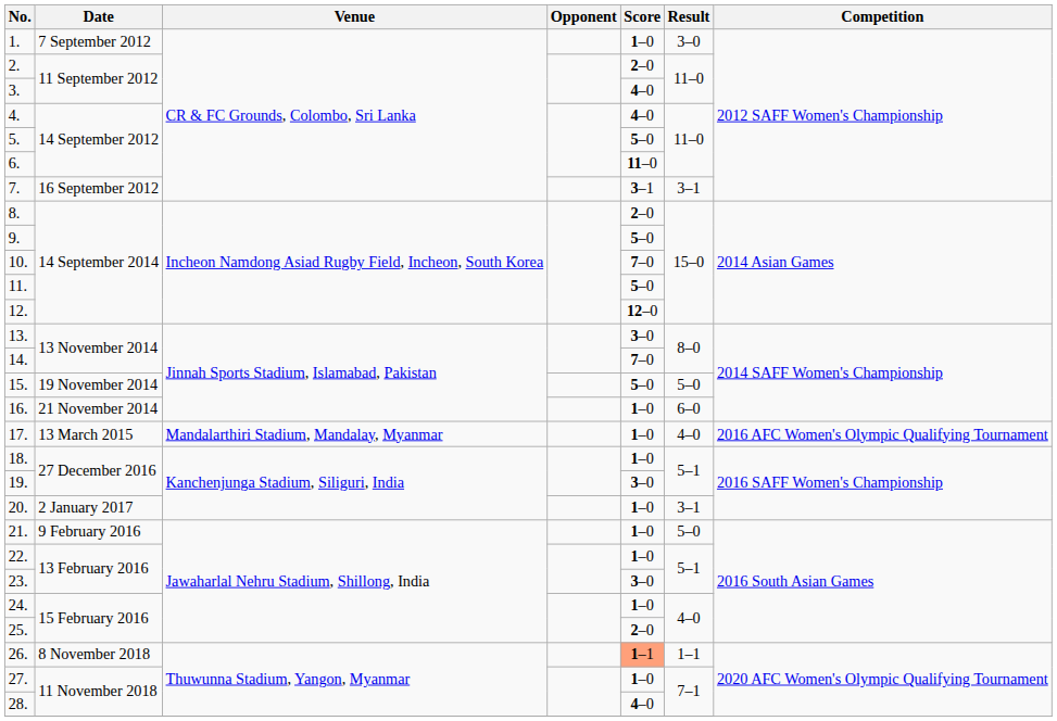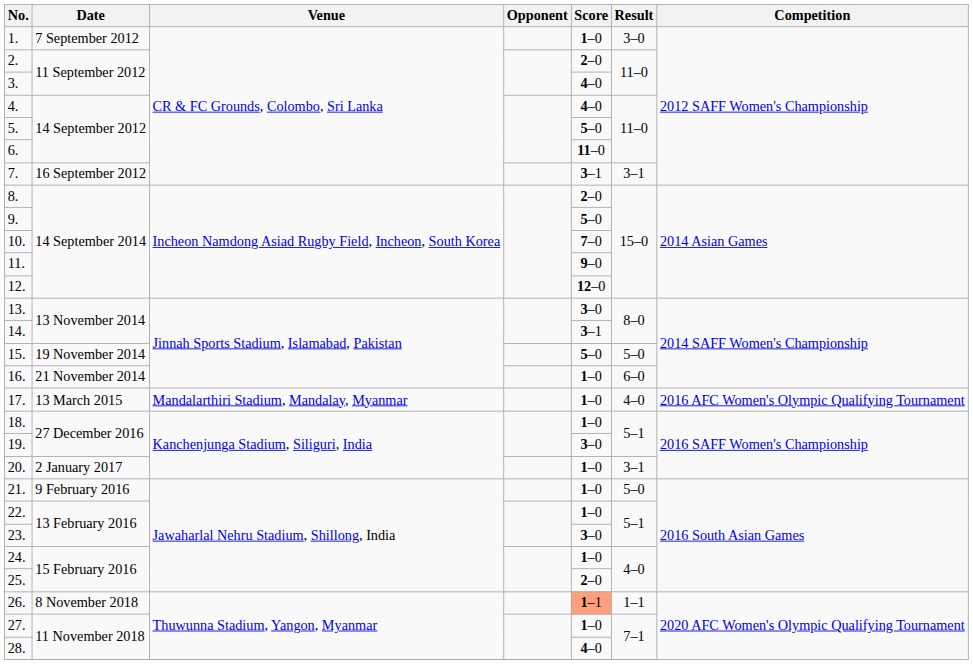 <table class="wikitable">
 <tr>
 <th>No.</th>
 <th>Date</th>
 <th>Venue</th>
 <th>Opponent</th>
 <th>Score</th>
 <th>Result</th>
 <th>Competition</th>
 </tr>
 <tr>
 <td>1.</td>
 <td>7 September 2012</td>
 <td rowspan=7><a href='#'>CR & FC Grounds</a>, <a href='#'>Colombo</a>, <a href='#'>Sri Lanka</a></td>
 <td></td>
 <td align=center><strong>1</strong>–0</td>
 <td align=center>3–0</td>
 <td rowspan=7><a href='#'>2012 SAFF Women's Championship</a></td>
 </tr>
 <tr>
 <td>2.</td>
 <td rowspan=2>11 September 2012</td>
 <td rowspan=2></td>
 <td align=center><strong>2</strong>–0</td>
 <td rowspan=2 align=center>11–0</td>
 </tr>
 <tr>
 <td>3.</td>
 <td align=center><strong>4</strong>–0</td>
 </tr>
 <tr>
 <td>4.</td>
 <td rowspan=3>14 September 2012</td>
 <td rowspan=3></td>
 <td align=center><strong>4</strong>–0</td>
 <td rowspan=3 align=center>11–0</td>
 </tr>
 <tr>
 <td>5.</td>
 <td align=center><strong>5</strong>–0</td>
 </tr>
 <tr>
 <td>6.</td>
 <td align=center><strong>11</strong>–0</td>
 </tr>
 <tr>
 <td>7.</td>
 <td>16 September 2012</td>
 <td></td>
 <td align=center><strong>3</strong>–1</td>
 <td align=center>3–1</td>
 </tr>
 <tr>
 <td>8.</td>
 <td rowspan=5>14 September 2014</td>
 <td rowspan=5><a href='#'>Incheon Namdong Asiad Rugby Field</a>, <a href='#'>Incheon</a>, <a href='#'>South Korea</a></td>
 <td rowspan=5></td>
 <td align=center><strong>2</strong>–0</td>
 <td rowspan=5 align=center>15–0</td>
 <td rowspan=5><a href='#'>2014 Asian Games</a></td>
 </tr>
 <tr>
 <td>9.</td>
 <td align=center><strong>5</strong>–0</td>
 </tr>
 <tr>
 <td>10.</td>
 <td align=center><strong>7</strong>–0</td>
 </tr>
 <tr>
 <td>11.</td>
-<td align=center><strong>5</strong>–0</td>
+<td align=center><strong>9</strong>–0</td>
 </tr>
 <tr>
 <td>12.</td>
 <td align=center><strong>12</strong>–0</td>
 </tr>
 <tr>
 <td>13.</td>
 <td rowspan=2>13 November 2014</td>
 <td rowspan=4><a href='#'>Jinnah Sports Stadium</a>, <a href='#'>Islamabad</a>, <a href='#'>Pakistan</a></td>
 <td rowspan=2></td>
 <td align=center><strong>3</strong>–0</td>
 <td rowspan=2 align=center>8–0</td>
 <td rowspan=4><a href='#'>2014 SAFF Women's Championship</a></td>
 </tr>
 <tr>
 <td>14.</td>
-<td align=center><strong>7</strong>–0</td>
+<td align=center><strong>3</strong>–1</td>
 </tr>
 <tr>
 <td>15.</td>
 <td>19 November 2014</td>
 <td></td>
 <td align=center><strong>5</strong>–0</td>
 <td align=center>5–0</td>
 </tr>
 <tr>
 <td>16.</td>
 <td>21 November 2014</td>
 <td></td>
 <td align=center><strong>1</strong>–0</td>
 <td align=center>6–0</td>
 </tr>
 <tr>
 <td>17.</td>
 <td>13 March 2015</td>
 <td><a href='#'>Mandalarthiri Stadium</a>, <a href='#'>Mandalay</a>, <a href='#'>Myanmar</a></td>
 <td></td>
 <td align=center><strong>1</strong>–0</td>
 <td align=center>4–0</td>
 <td><a href='#'>2016 AFC Women's Olympic Qualifying Tournament</a></td>
 </tr>
 <tr>
 <td>18.</td>
 <td rowspan=2>27 December 2016</td>
 <td rowspan=3><a href='#'>Kanchenjunga Stadium</a>, <a href='#'>Siliguri</a>, <a href='#'>India</a></td>
 <td rowspan=2></td>
 <td align=center><strong>1</strong>–0</td>
 <td rowspan=2 align=center>5–1</td>
 <td rowspan=3><a href='#'>2016 SAFF Women's Championship</a></td>
 </tr>
 <tr>
 <td>19.</td>
 <td align=center><strong>3</strong>–0</td>
 </tr>
 <tr>
 <td>20.</td>
 <td>2 January 2017</td>
 <td></td>
 <td align=center><strong>1</strong>–0</td>
 <td align=center>3–1</td>
 </tr>
 <tr>
 <td>21.</td>
 <td>9 February 2016</td>
 <td rowspan=5><a href='#'>Jawaharlal Nehru Stadium</a>, <a href='#'>Shillong</a>, India</td>
 <td></td>
 <td align=center><strong>1</strong>–0</td>
 <td align=center>5–0</td>
 <td rowspan=5><a href='#'>2016 South Asian Games</a></td>
 </tr>
 <tr>
 <td>22.</td>
 <td rowspan=2>13 February 2016</td>
 <td rowspan=2></td>
 <td align=center><strong>1</strong>–0</td>
 <td rowspan=2 align=center>5–1</td>
 </tr>
 <tr>
 <td>23.</td>
 <td align=center><strong>3</strong>–0</td>
 </tr>
 <tr>
 <td>24.</td>
 <td rowspan=2>15 February 2016</td>
 <td rowspan=2></td>
 <td align=center><strong>1</strong>–0</td>
 <td rowspan=2 align=center>4–0</td>
 </tr>
 <tr>
 <td>25.</td>
 <td align=center><strong>2</strong>–0</td>
 </tr>
 <tr>
 <td>26.</td>
 <td>8 November 2018</td>
 <td rowspan=3><a href='#'>Thuwunna Stadium</a>, <a href='#'>Yangon</a>, <a href='#'>Myanmar</a></td>
 <td></td>
 <td align=center style="background: lightsalmon;"><strong>1</strong>–1</td>
 <td align=center>1–1</td>
 <td rowspan=5><a href='#'>2020 AFC Women's Olympic Qualifying Tournament</a></td>
 </tr>
 <tr>
 <td>27.</td>
 <td rowspan=2>11 November 2018</td>
 <td rowspan=2></td>
 <td align=center><strong>1</strong>–0</td>
 <td rowspan=2 align=center>7–1</td>
 </tr>
 <tr>
 <td>28.</td>
 <td align=center><strong>4</strong>–0</td>
 </tr>
 <tr>
 </tr>
 </table>
